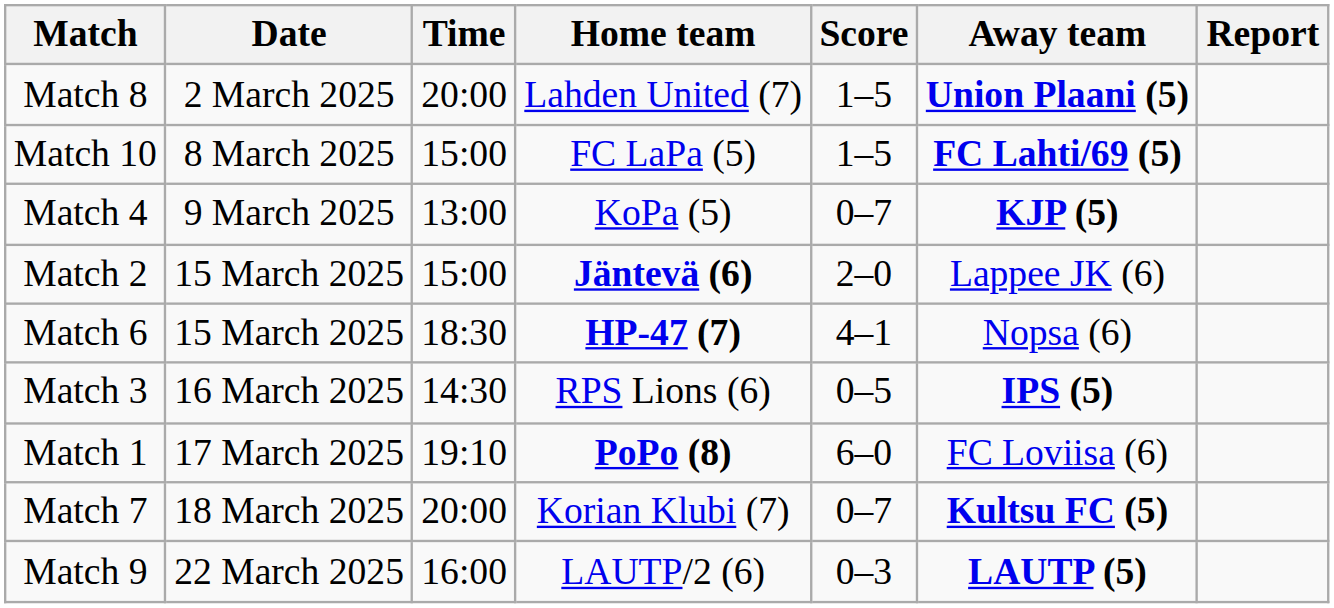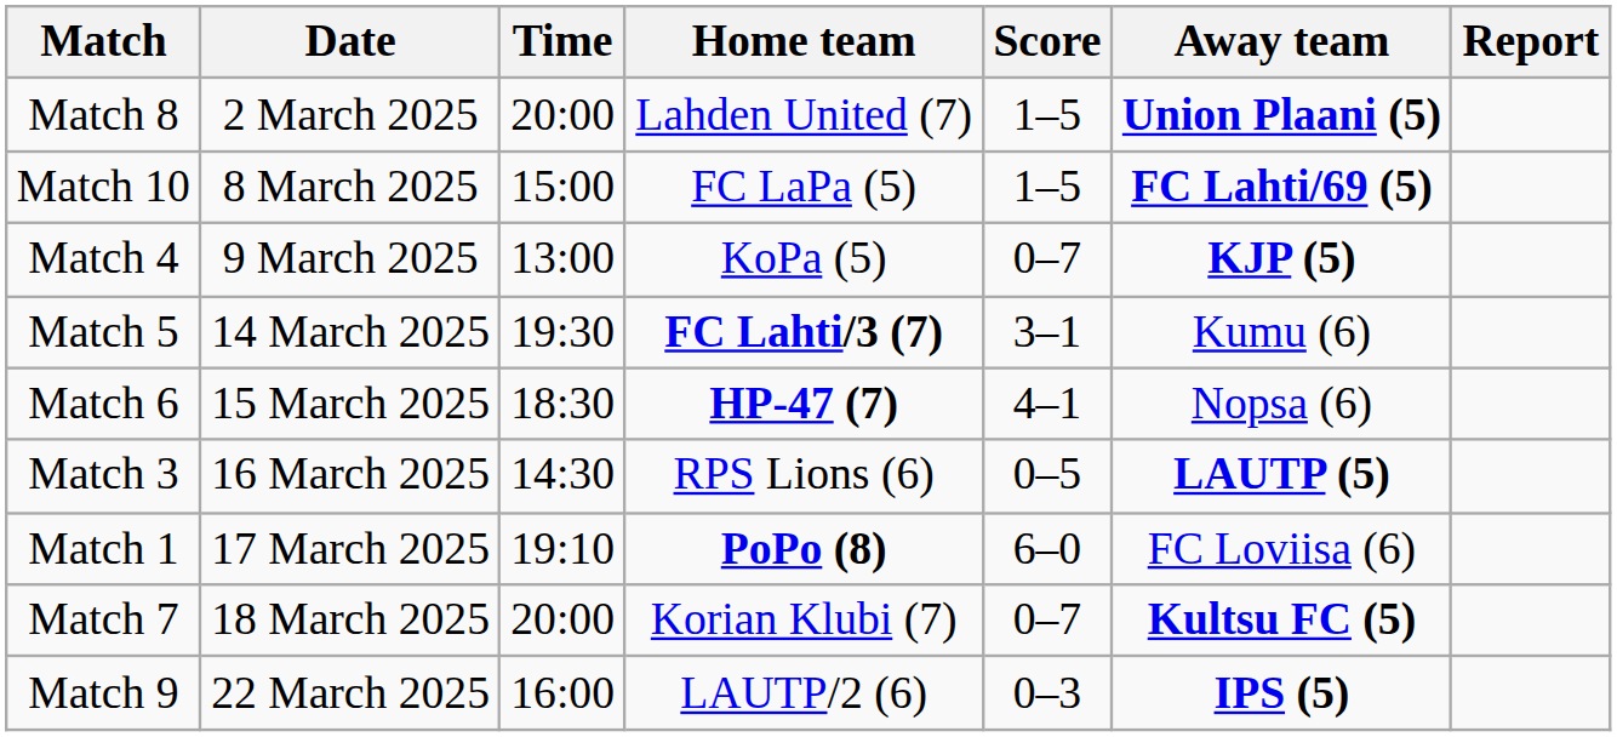 <table class="wikitable" style="text-align:center">
 <tr>
 <th style= width="40px">Match</th>
 <th style= width="40px">Date</th>
 <th style= width="40px">Time</th>
 <th style= width="150px">Home team</th>
 <th style= width="60px">Score</th>
 <th style= width="150px">Away team</th>
 <th style= width="30px">Report</th>
 </tr>
 <tr>
 <td>Match 8</td>
 <td>2 March 2025</td>
 <td>20:00</td>
 <td><a href='#'>Lahden United</a> (7)</td>
 <td>1–5</td>
 <td><strong><a href='#'>Union Plaani</a> (5)</strong></td>
 <td></td>
 </tr>
 <tr>
 <td>Match 10</td>
 <td>8 March 2025</td>
 <td>15:00</td>
 <td><a href='#'>FC LaPa</a> (5)</td>
 <td>1–5</td>
 <td><strong><a href='#'>FC Lahti/69</a> (5)</strong></td>
 <td></td>
 </tr>
 <tr>
 <td>Match 4</td>
 <td>9 March 2025</td>
 <td>13:00</td>
 <td><a href='#'>KoPa</a> (5)</td>
 <td>0–7</td>
 <td><strong><a href='#'>KJP</a> (5)</strong></td>
 <td></td>
 </tr>
 <tr>
-<td>Match 2</td>
-<td>15 March 2025</td>
-<td>15:00</td>
-<td><strong><a href='#'>Jäntevä</a> (6)</strong></td>
-<td>2–0</td>
-<td><a href='#'>Lappee JK</a> (6)</td>
+<td>Match 5</td>
+<td>14 March 2025</td>
+<td>19:30</td>
+<td><strong><a href='#'>FC Lahti</a>/3 (7)</strong></td>
+<td>3–1</td>
+<td><a href='#'>Kumu</a> (6)</td>
 <td></td>
 </tr>
 <tr>
 <td>Match 6</td>
 <td>15 March 2025</td>
 <td>18:30</td>
 <td><strong><a href='#'>HP-47</a> (7)</strong></td>
 <td>4–1</td>
 <td><a href='#'>Nopsa</a> (6)</td>
 <td></td>
 </tr>
 <tr>
 <td>Match 3</td>
 <td>16 March 2025</td>
 <td>14:30</td>
 <td><a href='#'>RPS</a> Lions (6)</td>
 <td>0–5</td>
-<td><strong><a href='#'>IPS</a> (5)</strong></td>
+<td><strong><a href='#'>LAUTP</a> (5)</strong></td>
 <td></td>
 </tr>
 <tr>
 <td>Match 1</td>
 <td>17 March 2025</td>
 <td>19:10</td>
 <td><strong><a href='#'>PoPo</a> (8)</strong></td>
 <td>6–0</td>
 <td><a href='#'>FC Loviisa</a> (6)</td>
 <td></td>
 </tr>
 <tr>
 <td>Match 7</td>
 <td>18 March 2025</td>
 <td>20:00</td>
 <td><a href='#'>Korian Klubi</a> (7)</td>
 <td>0–7</td>
 <td><strong><a href='#'>Kultsu FC</a> (5)</strong></td>
 <td></td>
 </tr>
 <tr>
 <td>Match 9</td>
 <td>22 March 2025</td>
 <td>16:00</td>
 <td><a href='#'>LAUTP</a>/2 (6)</td>
 <td>0–3</td>
-<td><strong><a href='#'>LAUTP</a> (5)</strong></td>
+<td><strong><a href='#'>IPS</a> (5)</strong></td>
 <td></td>
 </tr>
 </table>
